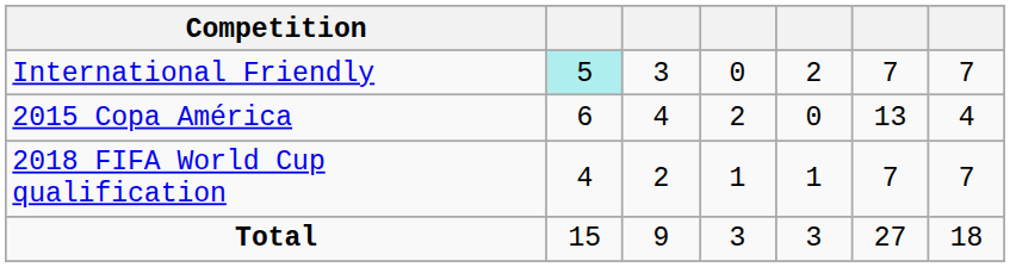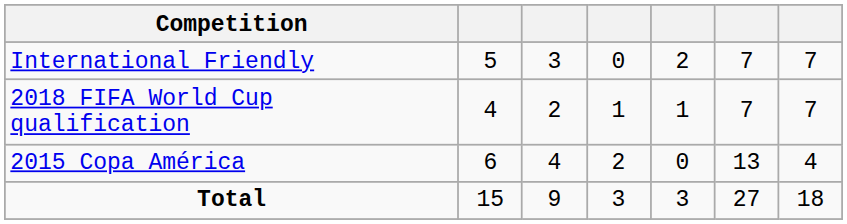 <table class="wikitable" style="text-align: center;">
 <tr>
 <th width=250>Competition</th>
 <th width=30></th>
 <th width=30></th>
 <th width=30></th>
 <th width=30></th>
 <th width=30></th>
 <th width=30></th>
 </tr>
 <tr>
 <td align="left"><a href='#'>International Friendly</a></td>
-<td style="background: paleturquoise;">5</td>
+<td>5</td>
 <td>3</td>
 <td>0</td>
 <td>2</td>
+<td>7</td>
+<td>7</td>
+</tr>
+<tr>
+<td align="left"><a href='#'>2018 FIFA World Cup qualification</a></td>
+<td>4</td>
+<td>2</td>
+<td>1</td>
+<td>1</td>
 <td>7</td>
 <td>7</td>
 </tr>
 <tr>
 <td align="left"><a href='#'>2015 Copa América</a></td>
 <td>6</td>
 <td>4</td>
 <td>2</td>
 <td>0</td>
 <td>13</td>
 <td>4</td>
 </tr>
 <tr>
-<td align="left"><a href='#'>2018 FIFA World Cup qualification</a></td>
-<td>4</td>
-<td>2</td>
-<td>1</td>
-<td>1</td>
-<td>7</td>
-<td>7</td>
-</tr>
-<tr>
 <td><strong>Total</strong></td>
 <td>15</td>
 <td>9</td>
 <td>3</td>
 <td>3</td>
 <td>27</td>
 <td>18</td>
 </tr>
 </table>
